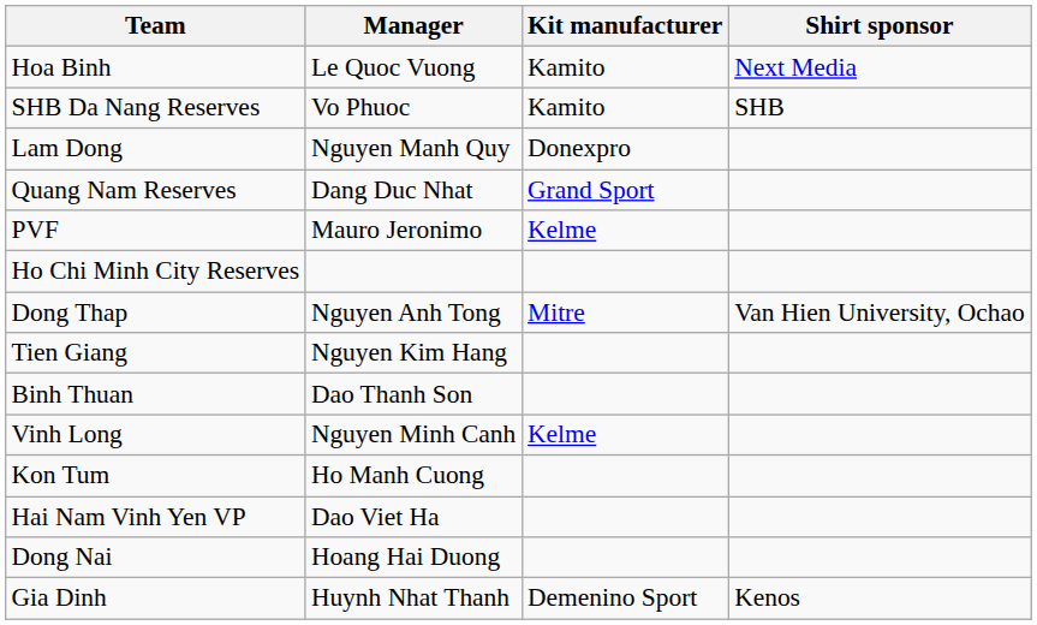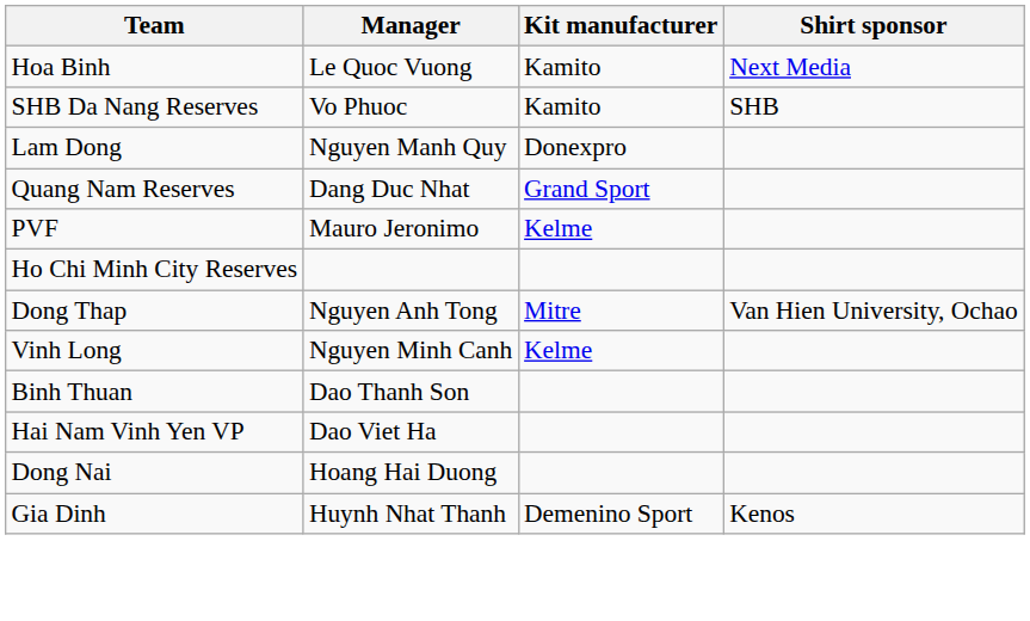 <table class="wikitable sortable" style="text-align:left;">
 <tr>
 <th>Team</th>
 <th>Manager</th>
 <th>Kit manufacturer</th>
 <th>Shirt sponsor</th>
 </tr>
 <tr>
 <td>Hoa Binh</td>
 <td>Le Quoc Vuong</td>
 <td>Kamito</td>
 <td><a href='#'>Next Media</a></td>
 </tr>
 <tr>
 <td>SHB Da Nang Reserves</td>
 <td>Vo Phuoc</td>
 <td>Kamito</td>
 <td>SHB</td>
 </tr>
 <tr>
 <td>Lam Dong</td>
 <td>Nguyen Manh Quy</td>
 <td>Donexpro</td>
 <td></td>
 </tr>
 <tr>
 <td>Quang Nam Reserves</td>
 <td>Dang Duc Nhat</td>
 <td><a href='#'>Grand Sport</a></td>
 <td></td>
 </tr>
 <tr>
 <td>PVF</td>
 <td>Mauro Jeronimo</td>
 <td><a href='#'>Kelme</a></td>
 <td></td>
 </tr>
 <tr>
 <td>Ho Chi Minh City Reserves</td>
 <td></td>
 <td></td>
 <td></td>
 </tr>
 <tr>
 <td>Dong Thap</td>
 <td>Nguyen Anh Tong</td>
 <td><a href='#'>Mitre</a></td>
 <td>Van Hien University, Ochao</td>
 </tr>
 <tr>
-<td>Tien Giang</td>
-<td>Nguyen Kim Hang</td>
-<td></td>
-<td></td>
-</tr>
-<tr>
-<td>Binh Thuan</td>
-<td>Dao Thanh Son</td>
-<td></td>
-<td></td>
-</tr>
-<tr>
 <td>Vinh Long</td>
 <td>Nguyen Minh Canh</td>
 <td><a href='#'>Kelme</a></td>
 <td></td>
 </tr>
 <tr>
-<td>Kon Tum</td>
-<td>Ho Manh Cuong</td>
+<td>Binh Thuan</td>
+<td>Dao Thanh Son</td>
 <td></td>
 <td></td>
 </tr>
 <tr>
 <td>Hai Nam Vinh Yen VP</td>
 <td>Dao Viet Ha</td>
 <td></td>
 <td></td>
 </tr>
 <tr>
 <td>Dong Nai</td>
 <td>Hoang Hai Duong</td>
 <td></td>
 <td></td>
 </tr>
 <tr>
 <td>Gia Dinh</td>
 <td>Huynh Nhat Thanh</td>
 <td>Demenino Sport</td>
 <td>Kenos</td>
 </tr>
 </table>
